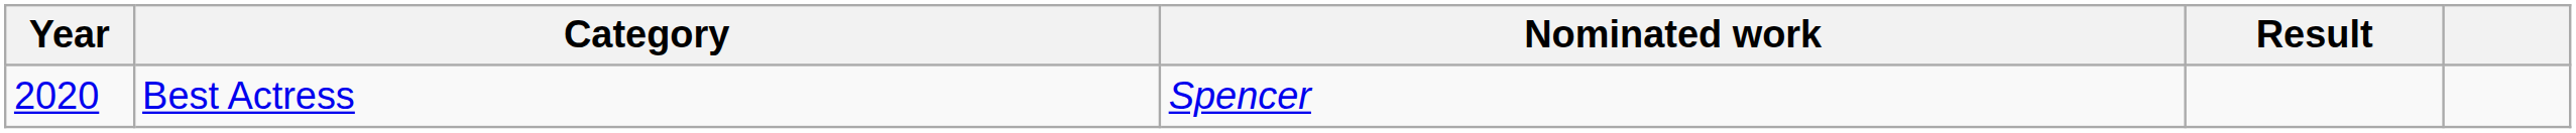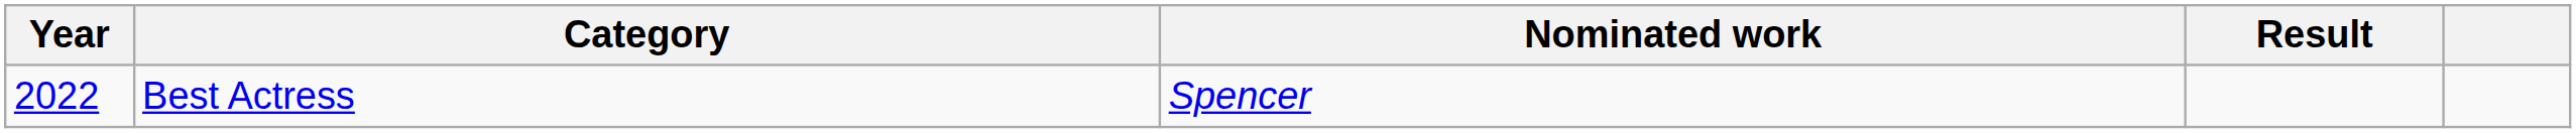 <table class="wikitable" style="width:85%;">
 <tr>
 <th width=5%>Year</th>
 <th style="width:40%;">Category</th>
 <th style="width:40%;">Nominated work</th>
 <th style="width:10%;">Result</th>
 <th width=5%></th>
 </tr>
 <tr>
-<td><a href='#'>2020</a></td>
+<td><a href='#'>2022</a></td>
 <td><a href='#'>Best Actress</a></td>
 <td><em><a href='#'>Spencer</a></em></td>
 <td></td>
 <td></td>
 </tr>
 </table>
